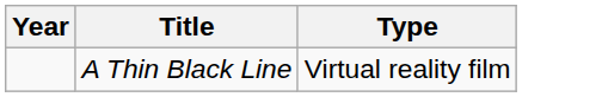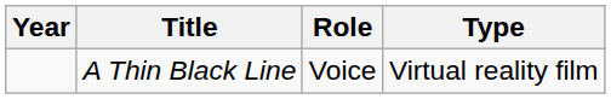 <table class="wikitable">
 <tr>
 <th>Year</th>
 <th>Title</th>
+<th>Role</th>
 <th>Type</th>
 </tr>
 <tr>
 <td></td>
 <td><em>A Thin Black Line </em></td>
+<td>Voice</td>
 <td>Virtual reality film</td>
 </tr>
 </table>
